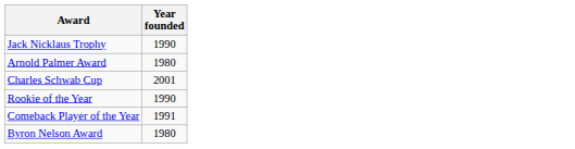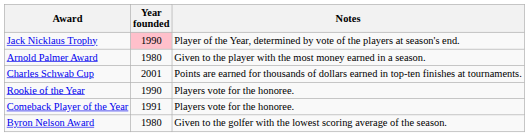 <table class="wikitable">
 <tr>
 <th>Award</th>
 <th>Year<br>founded</th>
+<th>Notes</th>
 </tr>
 <tr>
 <td><a href='#'>Jack Nicklaus Trophy</a></td>
-<td align="center">1990</td>
+<td align="center" style="background: pink;">1990</td>
+<td>Player of the Year, determined by vote of the players at season's end.</td>
 </tr>
 <tr>
 <td><a href='#'>Arnold Palmer Award</a></td>
 <td align="center">1980</td>
+<td>Given to the player with the most money earned in a season.</td>
 </tr>
 <tr>
 <td><a href='#'>Charles Schwab Cup</a></td>
 <td align="center">2001</td>
+<td>Points are earned for thousands of dollars earned in top-ten finishes at tournaments.</td>
 </tr>
 <tr>
 <td><a href='#'>Rookie of the Year</a></td>
 <td align="center">1990</td>
+<td>Players vote for the honoree.</td>
 </tr>
 <tr>
 <td><a href='#'>Comeback Player of the Year</a></td>
 <td align="center">1991</td>
+<td>Players vote for the honoree.</td>
 </tr>
 <tr>
 <td><a href='#'>Byron Nelson Award</a></td>
 <td align="center">1980</td>
+<td>Given to the golfer with the lowest scoring average of the season.</td>
 </tr>
 </table>
